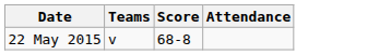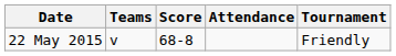 <table class="wikitable">
 <tr>
 <th>Date</th>
 <th>Teams</th>
 <th>Score</th>
 <th>Attendance</th>
+<th>Tournament</th>
 </tr>
 <tr>
 <td>22 May 2015</td>
 <td> v </td>
 <td>68-8</td>
 <td></td>
+<td>Friendly</td>
 </tr>
 </table>
